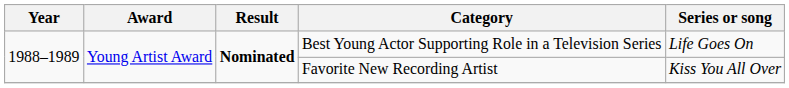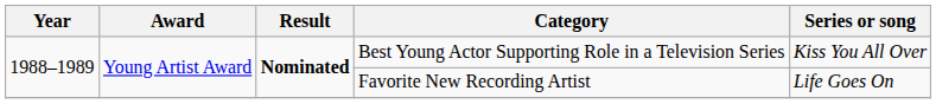 <table class="wikitable" style="font-size: 90%;">
 <tr>
 <th>Year</th>
 <th>Award</th>
 <th>Result</th>
 <th>Category</th>
 <th>Series or song</th>
 </tr>
 <tr>
 <td rowspan=2>1988–1989</td>
 <td rowspan=2><a href='#'>Young Artist Award</a></td>
 <td rowspan=2><strong>Nominated</strong></td>
 <td>Best Young Actor Supporting Role in a Television Series</td>
-<td><em>Life Goes On</em></td>
+<td><em>Kiss You All Over</em></td>
 </tr>
 <tr>
 <td>Favorite New Recording Artist</td>
-<td><em>Kiss You All Over</em></td>
+<td><em>Life Goes On</em></td>
 </tr>
 <tr>
 </tr>
 </table>
